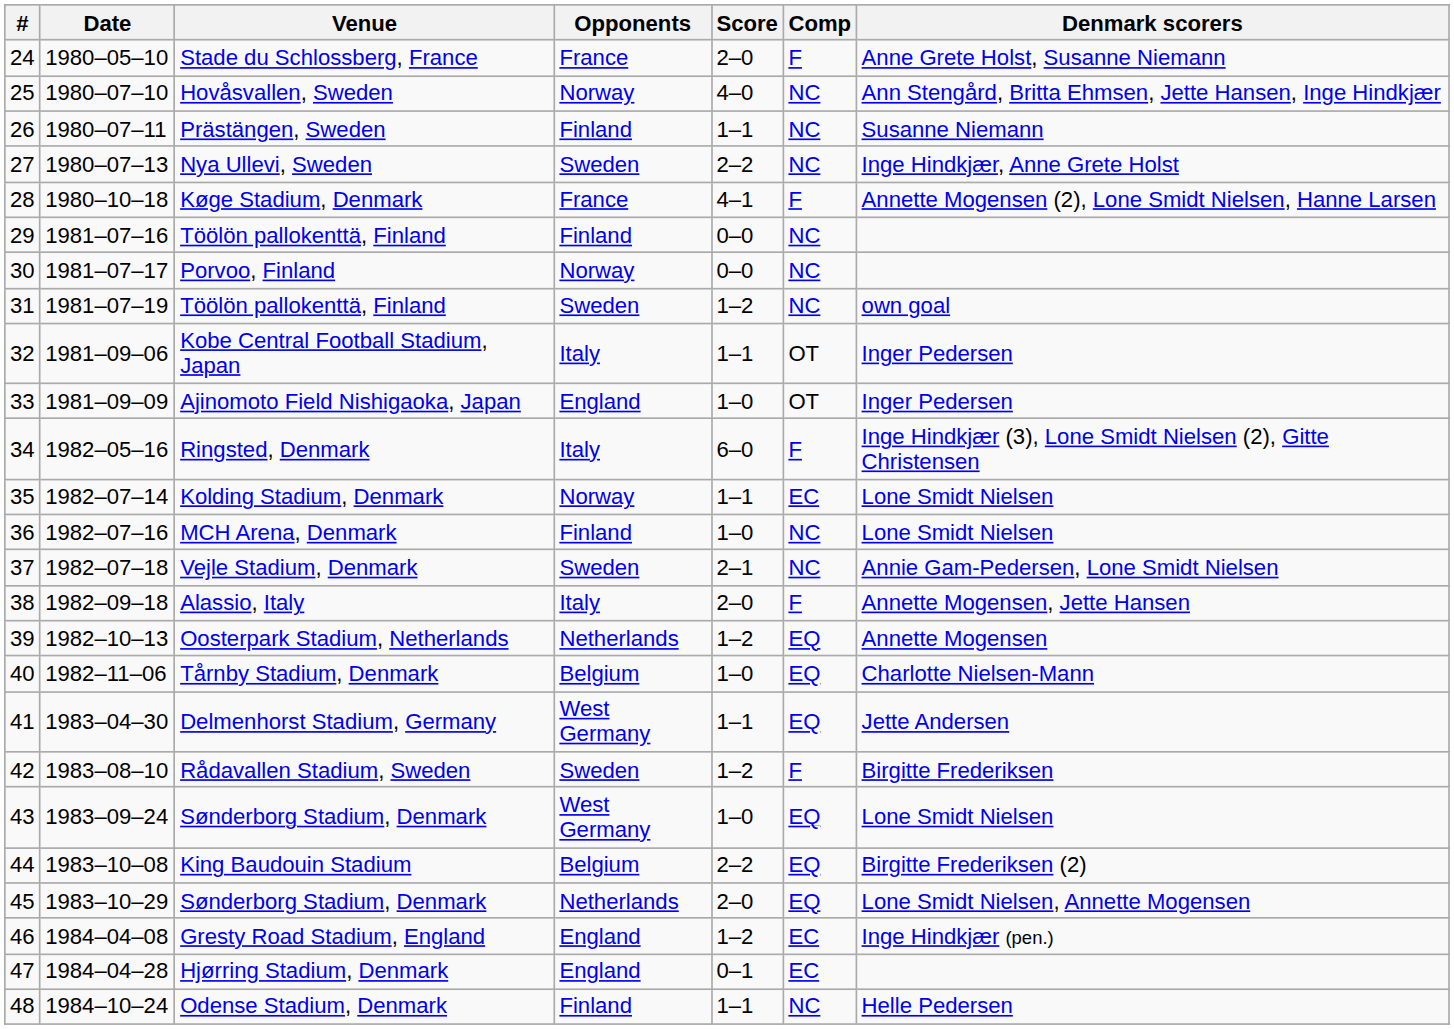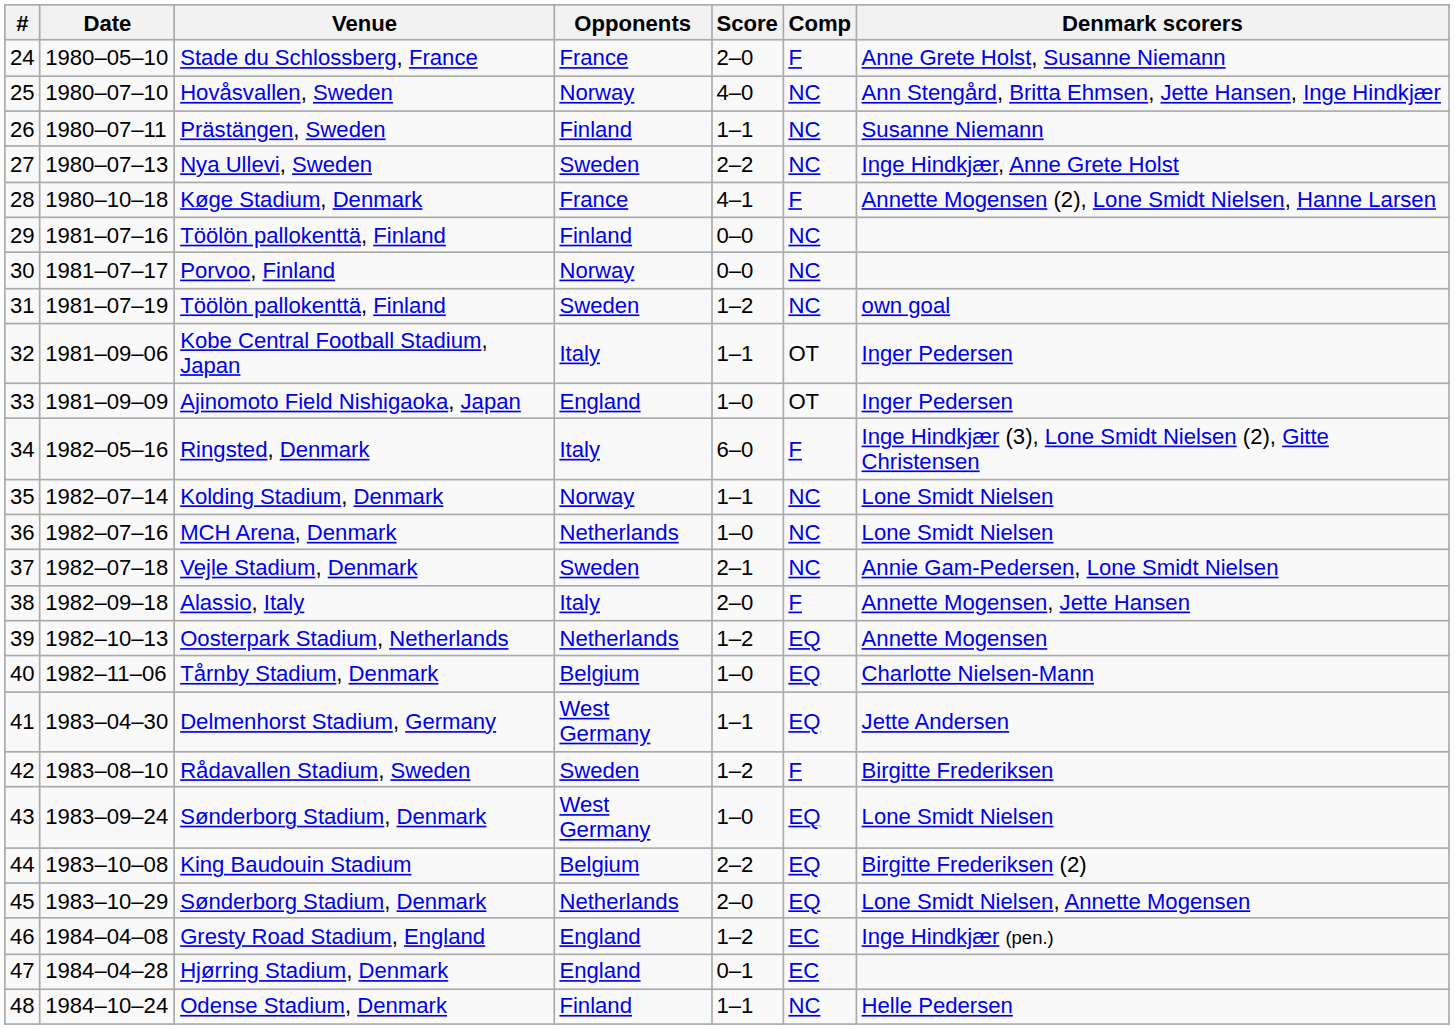 <table class="wikitable" style="font-size: 10pt">
 <tr>
 <th>#</th>
 <th width=75px>Date</th>
 <th>Venue</th>
 <th>Opponents</th>
 <th>Score</th>
 <th>Comp</th>
 <th>Denmark scorers</th>
 </tr>
 <tr>
 <td>24</td>
 <td>1980–05–10</td>
 <td><a href='#'>Stade du Schlossberg</a>, <a href='#'>France</a></td>
 <td><a href='#'>France</a></td>
 <td>2–0</td>
 <td><a href='#'>F</a></td>
 <td><a href='#'>Anne Grete Holst</a>, <a href='#'>Susanne Niemann</a></td>
 </tr>
 <tr>
 <td>25</td>
 <td>1980–07–10</td>
 <td><a href='#'>Hovåsvallen</a>, <a href='#'>Sweden</a></td>
 <td><a href='#'>Norway</a></td>
 <td>4–0</td>
 <td><a href='#'>NC</a></td>
 <td><a href='#'>Ann Stengård</a>, <a href='#'>Britta Ehmsen</a>, <a href='#'>Jette Hansen</a>, <a href='#'>Inge Hindkjær</a></td>
 </tr>
 <tr>
 <td>26</td>
 <td>1980–07–11</td>
 <td><a href='#'>Prästängen</a>, <a href='#'>Sweden</a></td>
 <td><a href='#'>Finland</a></td>
 <td>1–1</td>
 <td><a href='#'>NC</a></td>
 <td><a href='#'>Susanne Niemann</a></td>
 </tr>
 <tr>
 <td>27</td>
 <td>1980–07–13</td>
 <td><a href='#'>Nya Ullevi</a>, <a href='#'>Sweden</a></td>
 <td><a href='#'>Sweden</a></td>
 <td>2–2</td>
 <td><a href='#'>NC</a></td>
 <td><a href='#'>Inge Hindkjær</a>, <a href='#'>Anne Grete Holst</a></td>
 </tr>
 <tr>
 <td>28</td>
 <td>1980–10–18</td>
 <td><a href='#'>Køge Stadium</a>, <a href='#'>Denmark</a></td>
 <td><a href='#'>France</a></td>
 <td>4–1</td>
 <td><a href='#'>F</a></td>
 <td><a href='#'>Annette Mogensen</a> (2), <a href='#'>Lone Smidt Nielsen</a>, <a href='#'>Hanne Larsen</a></td>
 </tr>
 <tr>
 <td>29</td>
 <td>1981–07–16</td>
 <td><a href='#'>Töölön pallokenttä</a>, <a href='#'>Finland</a></td>
 <td><a href='#'>Finland</a></td>
 <td>0–0</td>
 <td><a href='#'>NC</a></td>
 <td></td>
 </tr>
 <tr>
 <td>30</td>
 <td>1981–07–17</td>
 <td><a href='#'>Porvoo</a>, <a href='#'>Finland</a></td>
 <td><a href='#'>Norway</a></td>
 <td>0–0</td>
 <td><a href='#'>NC</a></td>
 <td></td>
 </tr>
 <tr>
 <td>31</td>
 <td>1981–07–19</td>
 <td><a href='#'>Töölön pallokenttä</a>, <a href='#'>Finland</a></td>
 <td><a href='#'>Sweden</a></td>
 <td>1–2</td>
 <td><a href='#'>NC</a></td>
 <td><a href='#'>own goal</a></td>
 </tr>
 <tr>
 <td>32</td>
 <td>1981–09–06</td>
 <td><a href='#'>Kobe Central Football Stadium</a>, <a href='#'>Japan</a></td>
 <td><a href='#'>Italy</a></td>
 <td>1–1</td>
 <td>OT</td>
 <td><a href='#'>Inger Pedersen</a></td>
 </tr>
 <tr>
 <td>33</td>
 <td>1981–09–09</td>
 <td><a href='#'>Ajinomoto Field Nishigaoka</a>, <a href='#'>Japan</a></td>
 <td><a href='#'>England</a></td>
 <td>1–0</td>
 <td>OT</td>
 <td><a href='#'>Inger Pedersen</a></td>
 </tr>
 <tr>
 <td>34</td>
 <td>1982–05–16</td>
 <td><a href='#'>Ringsted</a>, <a href='#'>Denmark</a></td>
 <td><a href='#'>Italy</a></td>
 <td>6–0</td>
 <td><a href='#'>F</a></td>
 <td><a href='#'>Inge Hindkjær</a> (3), <a href='#'>Lone Smidt Nielsen</a> (2), <a href='#'>Gitte Christensen</a></td>
 </tr>
 <tr>
 <td>35</td>
 <td>1982–07–14</td>
 <td><a href='#'>Kolding Stadium</a>, <a href='#'>Denmark</a></td>
 <td><a href='#'>Norway</a></td>
 <td>1–1</td>
-<td><a href='#'>EC</a></td>
+<td><a href='#'>NC</a></td>
 <td><a href='#'>Lone Smidt Nielsen</a></td>
 </tr>
 <tr>
 <td>36</td>
 <td>1982–07–16</td>
 <td><a href='#'>MCH Arena</a>, <a href='#'>Denmark</a></td>
-<td><a href='#'>Finland</a></td>
+<td><a href='#'>Netherlands</a></td>
 <td>1–0</td>
 <td><a href='#'>NC</a></td>
 <td><a href='#'>Lone Smidt Nielsen</a></td>
 </tr>
 <tr>
 <td>37</td>
 <td>1982–07–18</td>
 <td><a href='#'>Vejle Stadium</a>, <a href='#'>Denmark</a></td>
 <td><a href='#'>Sweden</a></td>
 <td>2–1</td>
 <td><a href='#'>NC</a></td>
 <td><a href='#'>Annie Gam-Pedersen</a>, <a href='#'>Lone Smidt Nielsen</a></td>
 </tr>
 <tr>
 <td>38</td>
 <td>1982–09–18</td>
 <td><a href='#'>Alassio</a>, <a href='#'>Italy</a></td>
 <td><a href='#'>Italy</a></td>
 <td>2–0</td>
 <td><a href='#'>F</a></td>
 <td><a href='#'>Annette Mogensen</a>, <a href='#'>Jette Hansen</a></td>
 </tr>
 <tr>
 <td>39</td>
 <td>1982–10–13</td>
 <td><a href='#'>Oosterpark Stadium</a>, <a href='#'>Netherlands</a></td>
 <td><a href='#'>Netherlands</a></td>
 <td>1–2</td>
 <td><a href='#'>EQ</a></td>
 <td><a href='#'>Annette Mogensen</a></td>
 </tr>
 <tr>
 <td>40</td>
 <td>1982–11–06</td>
 <td><a href='#'>Tårnby Stadium</a>, <a href='#'>Denmark</a></td>
 <td><a href='#'>Belgium</a></td>
 <td>1–0</td>
 <td><a href='#'>EQ</a></td>
 <td><a href='#'>Charlotte Nielsen-Mann</a></td>
 </tr>
 <tr>
 <td>41</td>
 <td>1983–04–30</td>
 <td><a href='#'>Delmenhorst Stadium</a>, <a href='#'>Germany</a></td>
 <td><a href='#'>West Germany</a></td>
 <td>1–1</td>
 <td><a href='#'>EQ</a></td>
 <td><a href='#'>Jette Andersen</a></td>
 </tr>
 <tr>
 <td>42</td>
 <td>1983–08–10</td>
 <td><a href='#'>Rådavallen Stadium</a>, <a href='#'>Sweden</a></td>
 <td><a href='#'>Sweden</a></td>
 <td>1–2</td>
 <td><a href='#'>F</a></td>
 <td><a href='#'>Birgitte Frederiksen</a></td>
 </tr>
 <tr>
 <td>43</td>
 <td>1983–09–24</td>
 <td><a href='#'>Sønderborg Stadium</a>, <a href='#'>Denmark</a></td>
 <td><a href='#'>West Germany</a></td>
 <td>1–0</td>
 <td><a href='#'>EQ</a></td>
 <td><a href='#'>Lone Smidt Nielsen</a></td>
 </tr>
 <tr>
 <td>44</td>
 <td>1983–10–08</td>
 <td><a href='#'>King Baudouin Stadium</a></td>
 <td><a href='#'>Belgium</a></td>
 <td>2–2</td>
 <td><a href='#'>EQ</a></td>
 <td><a href='#'>Birgitte Frederiksen</a> (2)</td>
 </tr>
 <tr>
 <td>45</td>
 <td>1983–10–29</td>
 <td><a href='#'>Sønderborg Stadium</a>, <a href='#'>Denmark</a></td>
 <td><a href='#'>Netherlands</a></td>
 <td>2–0</td>
 <td><a href='#'>EQ</a></td>
 <td><a href='#'>Lone Smidt Nielsen</a>, <a href='#'>Annette Mogensen</a></td>
 </tr>
 <tr>
 <td>46</td>
 <td>1984–04–08</td>
 <td><a href='#'>Gresty Road Stadium</a>, <a href='#'>England</a></td>
 <td><a href='#'>England</a></td>
 <td>1–2</td>
 <td><a href='#'>EC</a></td>
 <td><a href='#'>Inge Hindkjær</a> <small>(pen.)</small></td>
 </tr>
 <tr>
 <td>47</td>
 <td>1984–04–28</td>
 <td><a href='#'>Hjørring Stadium</a>, <a href='#'>Denmark</a></td>
 <td><a href='#'>England</a></td>
 <td>0–1</td>
 <td><a href='#'>EC</a></td>
 <td></td>
 </tr>
 <tr>
 <td>48</td>
 <td>1984–10–24</td>
 <td><a href='#'>Odense Stadium</a>, <a href='#'>Denmark</a></td>
 <td><a href='#'>Finland</a></td>
 <td>1–1</td>
 <td><a href='#'>NC</a></td>
 <td><a href='#'>Helle Pedersen</a></td>
 </tr>
 </table>
